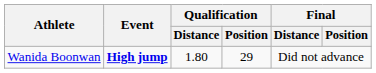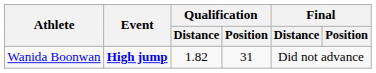 <table class=wikitable style="font-size:90%">
 <tr>
 <th rowspan="2">Athlete</th>
 <th rowspan="2">Event</th>
 <th colspan="2">Qualification</th>
 <th colspan="2">Final</th>
 </tr>
 <tr style="font-size:95%">
 <th>Distance</th>
 <th>Position</th>
 <th>Distance</th>
 <th>Position</th>
 </tr>
 <tr align=center>
 <td align=left><a href='#'>Wanida Boonwan</a></td>
 <td align=left><strong><a href='#'>High jump</a></strong></td>
-<td>1.80</td>
-<td>29</td>
+<td>1.82</td>
+<td>31</td>
 <td colspan=2>Did not advance</td>
 </tr>
 </table>
